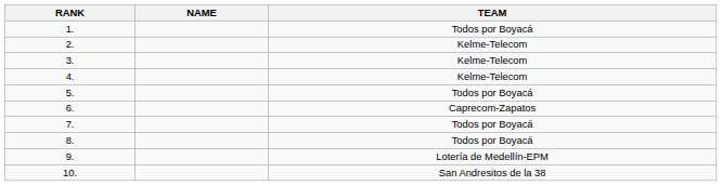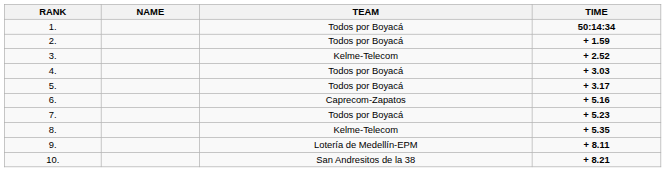 <table class="wikitable"  style="font-size:90%; width:80%;">
 <tr>
 <th>RANK</th>
 <th>NAME</th>
 <th>TEAM</th>
+<th>TIME</th>
 </tr>
 <tr>
 <td style="text-align:center;">1.</td>
 <td></td>
 <td style="text-align:center;">Todos por Boyacá</td>
+<td style="text-align:center;"><strong>50:14:34</strong></td>
 </tr>
 <tr>
 <td style="text-align:center;">2.</td>
 <td></td>
-<td style="text-align:center;">Kelme-Telecom</td>
+<td style="text-align:center;">Todos por Boyacá</td>
+<td style="text-align:center;"><strong>+ 1.59</strong></td>
 </tr>
 <tr>
 <td style="text-align:center;">3.</td>
 <td></td>
 <td style="text-align:center;">Kelme-Telecom</td>
+<td style="text-align:center;"><strong>+ 2.52</strong></td>
 </tr>
 <tr>
 <td style="text-align:center;">4.</td>
 <td></td>
-<td style="text-align:center;">Kelme-Telecom</td>
+<td style="text-align:center;">Todos por Boyacá</td>
+<td style="text-align:center;"><strong>+ 3.03</strong></td>
 </tr>
 <tr>
 <td style="text-align:center;">5.</td>
 <td></td>
 <td style="text-align:center;">Todos por Boyacá</td>
+<td style="text-align:center;"><strong>+ 3.17</strong></td>
 </tr>
 <tr>
 <td style="text-align:center;">6.</td>
 <td></td>
 <td style="text-align:center;">Caprecom-Zapatos</td>
+<td style="text-align:center;"><strong>+ 5.16</strong></td>
 </tr>
 <tr>
 <td style="text-align:center;">7.</td>
 <td></td>
 <td style="text-align:center;">Todos por Boyacá</td>
+<td style="text-align:center;"><strong>+ 5.23</strong></td>
 </tr>
 <tr>
 <td style="text-align:center;">8.</td>
 <td></td>
-<td style="text-align:center;">Todos por Boyacá</td>
+<td style="text-align:center;">Kelme-Telecom</td>
+<td style="text-align:center;"><strong>+ 5.35</strong></td>
 </tr>
 <tr>
 <td style="text-align:center;">9.</td>
 <td></td>
 <td style="text-align:center;">Lotería de Medellín-EPM</td>
+<td style="text-align:center;"><strong>+ 8.11</strong></td>
 </tr>
 <tr>
 <td style="text-align:center;">10.</td>
 <td></td>
 <td style="text-align:center;">San Andresitos de la 38</td>
+<td style="text-align:center;"><strong>+ 8.21</strong></td>
 </tr>
 </table>
